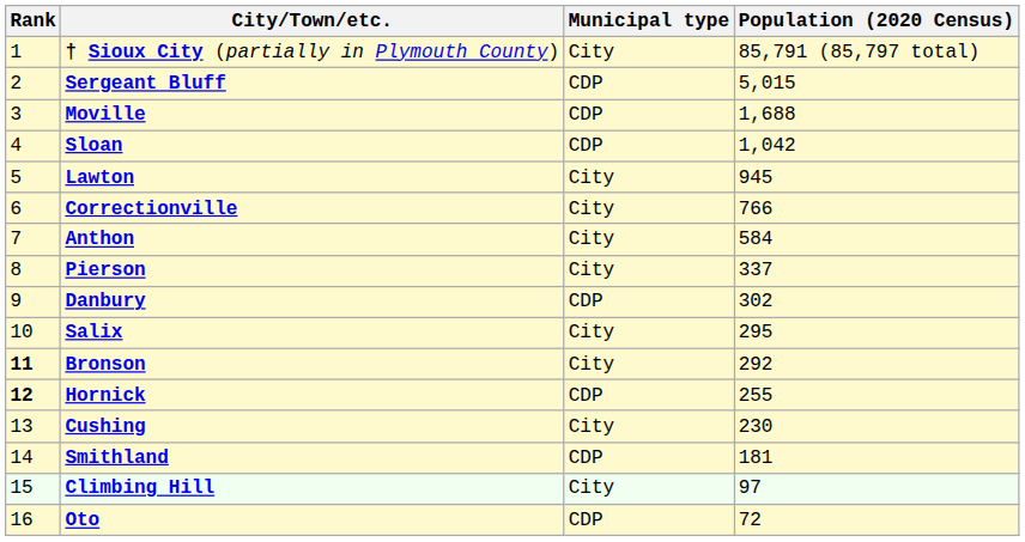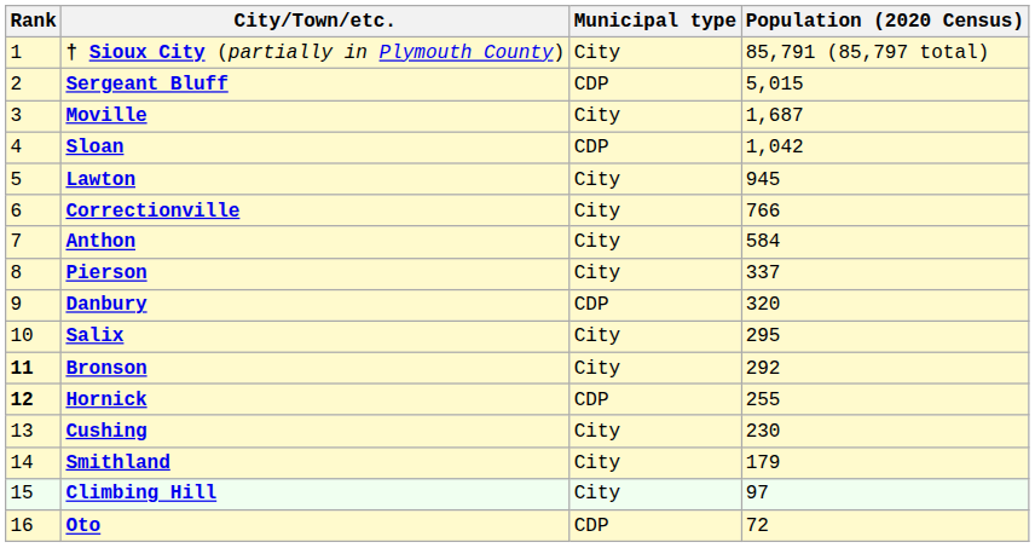 <table class="wikitable sortable">
 <tr>
 <th>Rank</th>
 <th>City/Town/etc.</th>
 <th>Municipal type</th>
 <th>Population (2020 Census)</th>
 </tr>
 <tr style="background:#FFFACD">
 <td>1</td>
 <td><strong>†</strong> <strong><a href='#'>Sioux City</a></strong> (<em>partially in <a href='#'>Plymouth County</a></em>)</td>
 <td>City</td>
 <td>85,791 (85,797 total)</td>
 </tr>
 <tr style="background:#FFFACD">
 <td>2</td>
 <td><strong><a href='#'>Sergeant Bluff</a></strong></td>
 <td>CDP</td>
 <td>5,015</td>
 </tr>
 <tr style="background:#FFFACD">
 <td>3</td>
 <td><strong><a href='#'>Moville</a></strong></td>
-<td>CDP</td>
-<td>1,688</td>
+<td>City</td>
+<td>1,687</td>
 </tr>
 <tr style="background:#FFFACD">
 <td>4</td>
 <td><strong><a href='#'>Sloan</a></strong></td>
 <td>CDP</td>
 <td>1,042</td>
 </tr>
 <tr style="background:#FFFACD">
 <td>5</td>
 <td><strong><a href='#'>Lawton</a></strong></td>
 <td>City</td>
 <td>945</td>
 </tr>
 <tr style="background:#FFFACD">
 <td>6</td>
 <td><strong><a href='#'>Correctionville</a></strong></td>
 <td>City</td>
 <td>766</td>
 </tr>
 <tr style="background:#FFFACD">
 <td>7</td>
 <td><strong><a href='#'>Anthon</a></strong></td>
 <td>City</td>
 <td>584</td>
 </tr>
 <tr style="background:#FFFACD">
 <td>8</td>
 <td><strong><a href='#'>Pierson</a></strong></td>
 <td>City</td>
 <td>337</td>
 </tr>
 <tr style="background:#FFFACD">
 <td>9</td>
 <td><strong><a href='#'>Danbury</a></strong></td>
 <td>CDP</td>
-<td>302</td>
+<td>320</td>
 </tr>
 <tr style="background:#FFFACD">
 <td>10</td>
 <td><strong><a href='#'>Salix</a></strong></td>
 <td>City</td>
 <td>295</td>
 </tr>
 <tr style="background:#FFFACD">
 <td><strong>11</strong></td>
 <td><strong><a href='#'>Bronson</a></strong></td>
 <td>City</td>
 <td>292</td>
 </tr>
 <tr style="background:#FFFACD">
 <td><strong>12</strong></td>
 <td><strong><a href='#'>Hornick</a></strong></td>
 <td>CDP</td>
 <td>255</td>
 </tr>
 <tr style="background:#FFFACD">
 <td>13</td>
 <td><strong><a href='#'>Cushing</a></strong></td>
 <td>City</td>
 <td>230</td>
 </tr>
 <tr style="background:#FFFACD">
 <td>14</td>
 <td><strong><a href='#'>Smithland</a></strong></td>
-<td>CDP</td>
-<td>181</td>
+<td>City</td>
+<td>179</td>
 </tr>
 <tr style="background:#F0FFF0;">
 <td>15</td>
 <td><strong><a href='#'>Climbing Hill</a></strong></td>
 <td>City</td>
 <td>97</td>
 </tr>
 <tr style="background:#FFFACD">
 <td>16</td>
 <td><strong><a href='#'>Oto</a></strong></td>
 <td>CDP</td>
 <td>72</td>
 </tr>
 </table>
